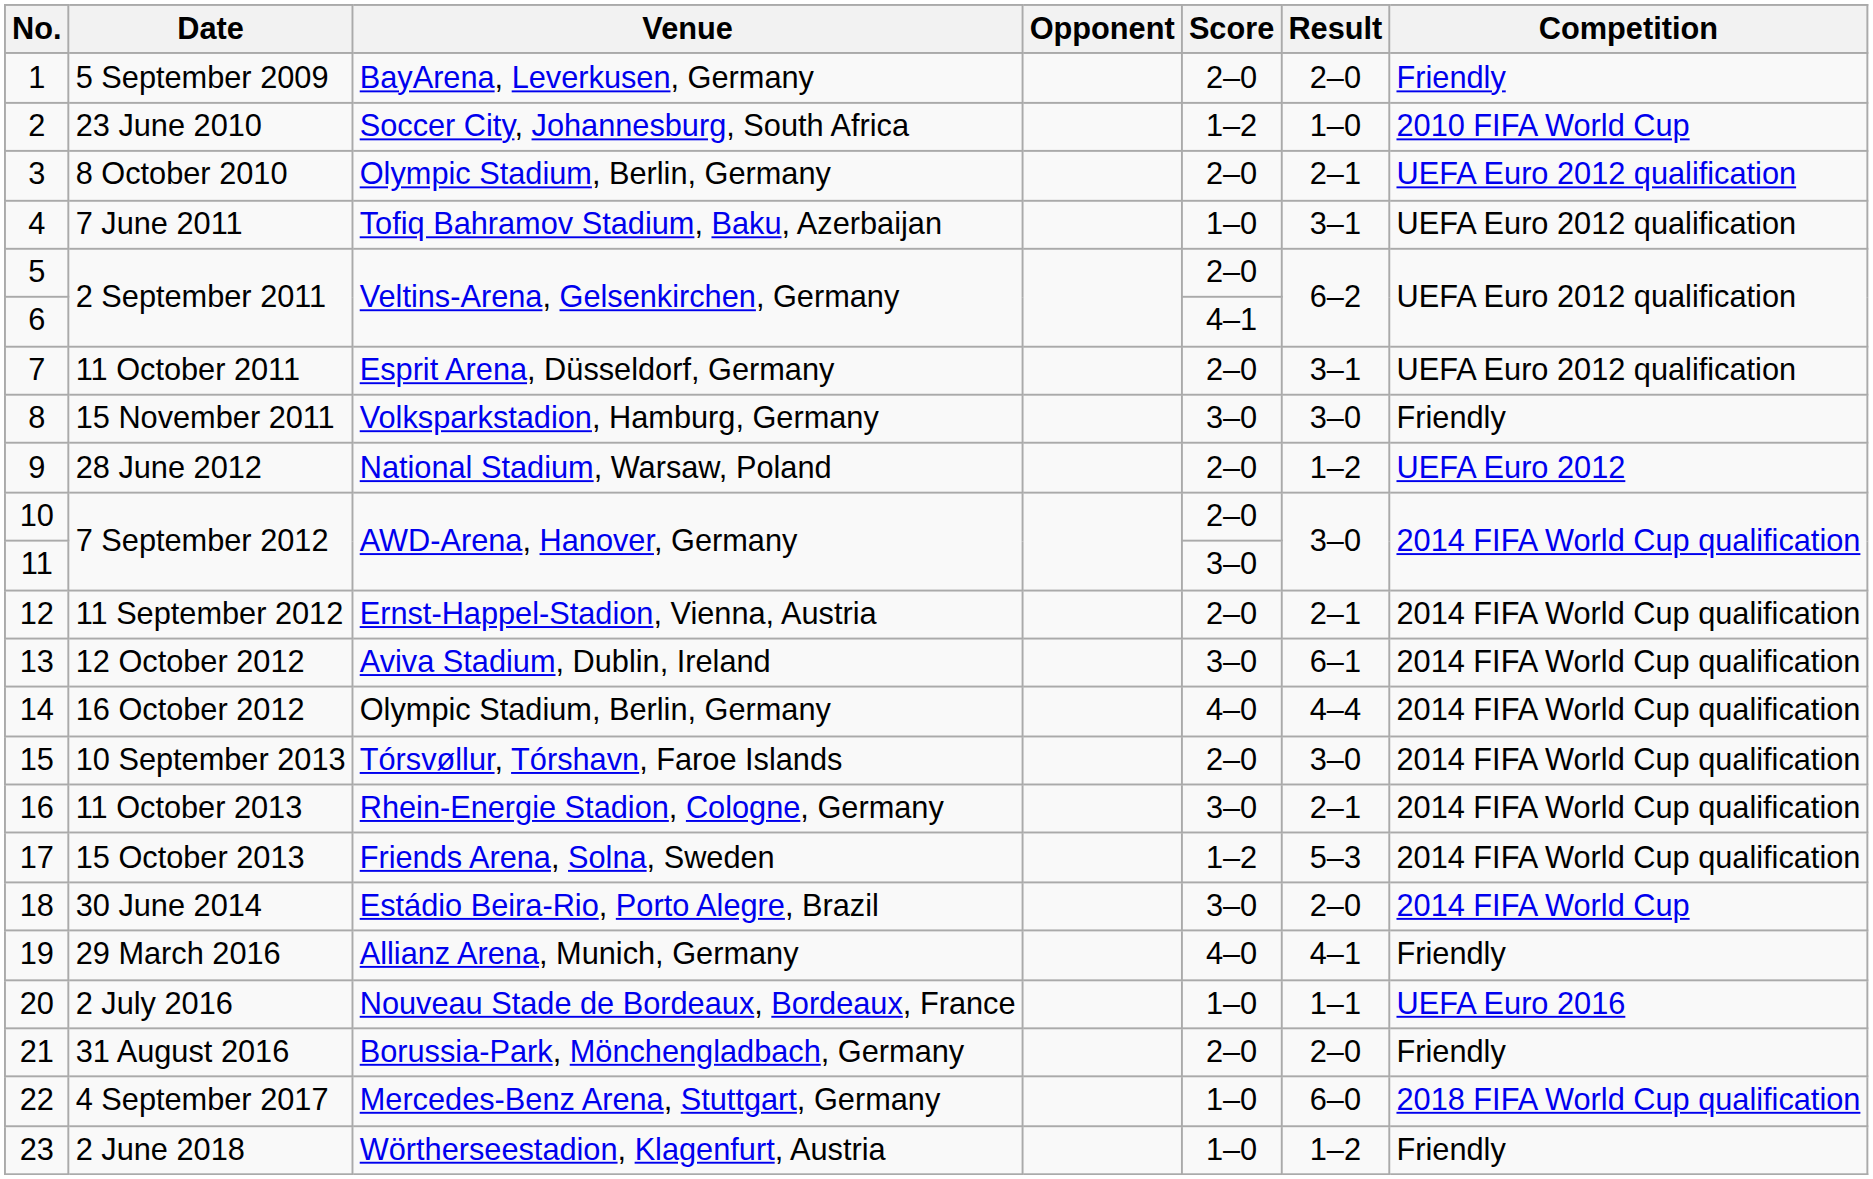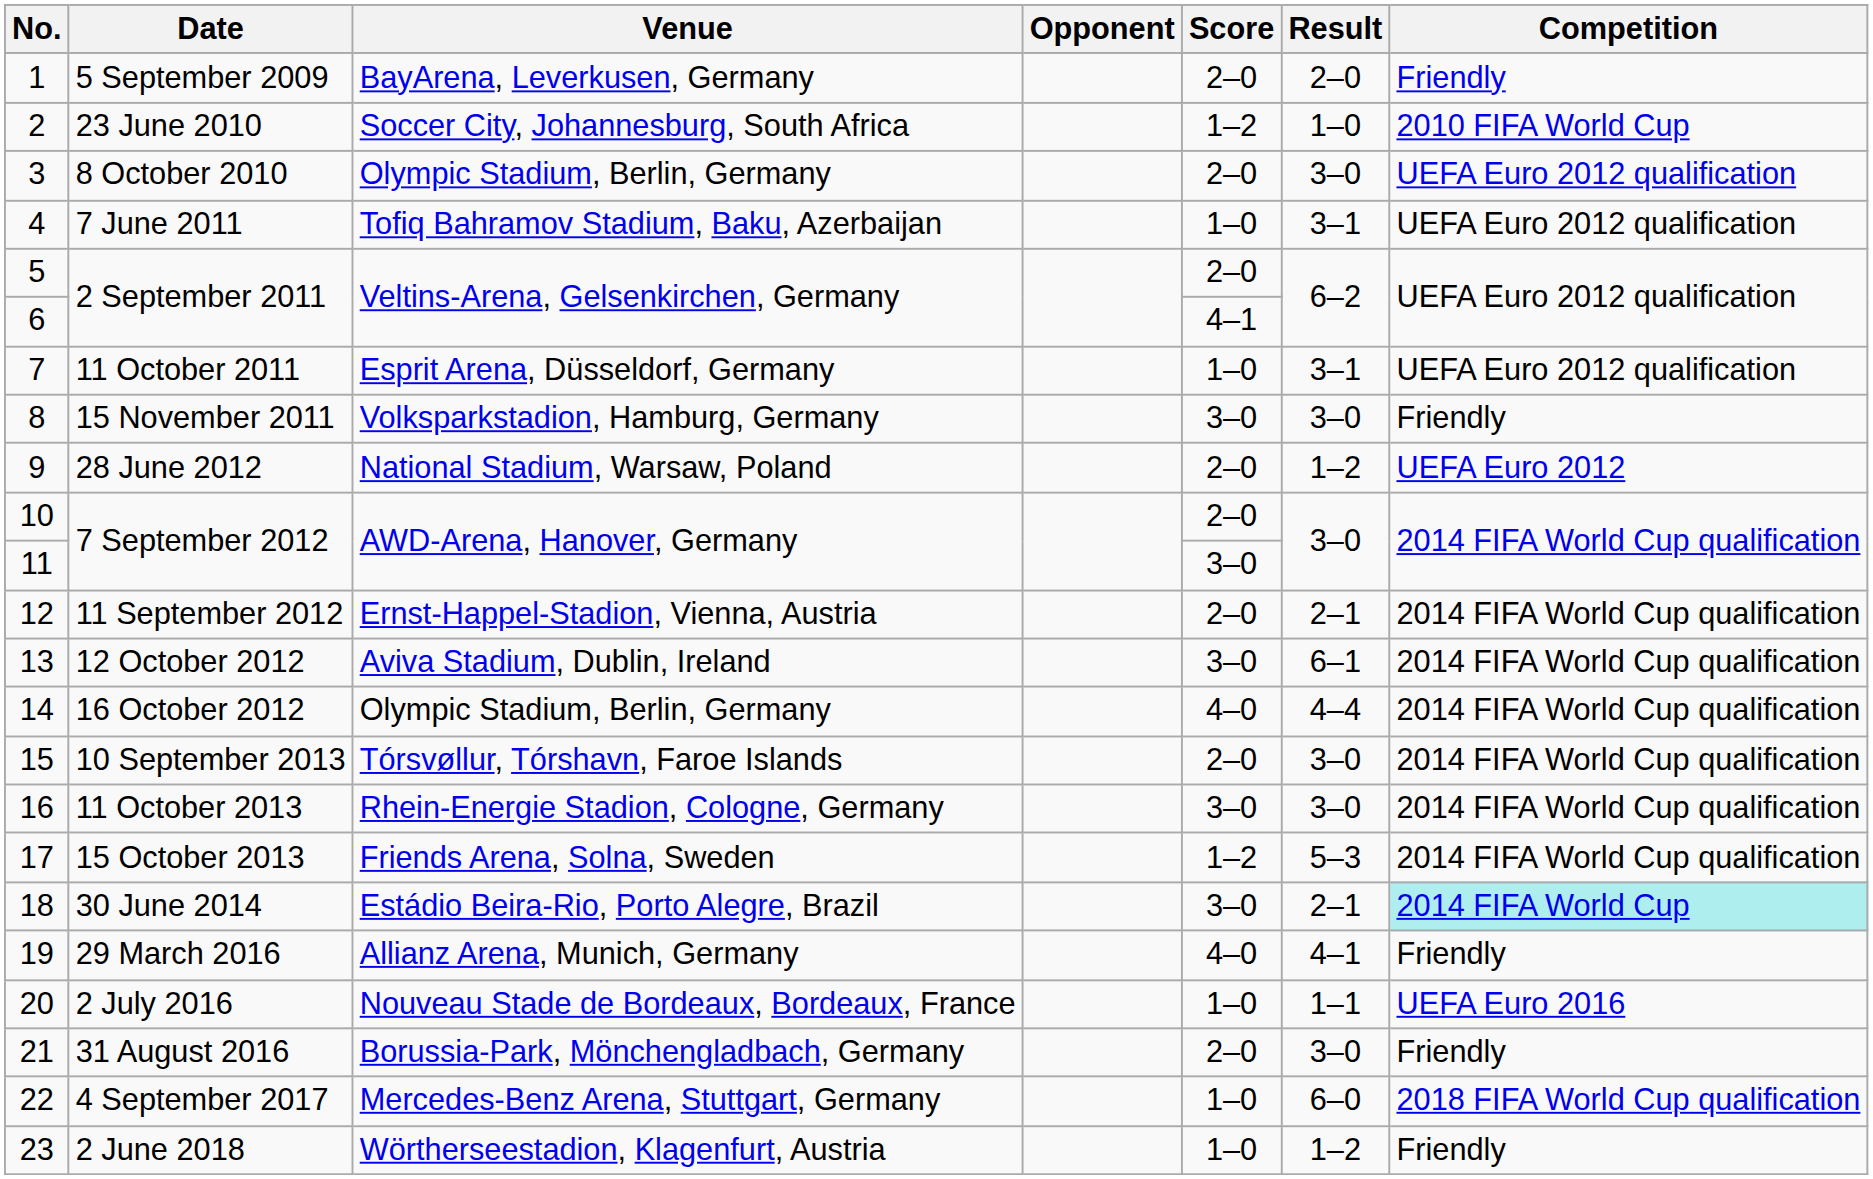 <table class="wikitable sortable">
 <tr>
 <th scope="col">No.</th>
 <th scope="col">Date</th>
 <th scope="col">Venue</th>
 <th scope="col">Opponent</th>
 <th scope="col">Score</th>
 <th scope="col">Result</th>
 <th scope="col">Competition</th>
 </tr>
 <tr>
 <td align="center">1</td>
 <td>5 September 2009</td>
 <td><a href='#'>BayArena</a>, <a href='#'>Leverkusen</a>, Germany</td>
 <td></td>
 <td align="center">2–0</td>
 <td align="center">2–0</td>
 <td><a href='#'>Friendly</a></td>
 </tr>
 <tr>
 <td align="center">2</td>
 <td>23 June 2010</td>
 <td><a href='#'>Soccer City</a>, <a href='#'>Johannesburg</a>, South Africa</td>
 <td></td>
 <td align="center">1–2</td>
 <td align="center">1–0</td>
 <td><a href='#'>2010 FIFA World Cup</a></td>
 </tr>
 <tr>
 <td align="center">3</td>
 <td>8 October 2010</td>
 <td><a href='#'>Olympic Stadium</a>, Berlin, Germany</td>
 <td></td>
 <td align="center">2–0</td>
-<td align="center">2–1</td>
+<td align="center">3–0</td>
 <td><a href='#'>UEFA Euro 2012 qualification</a></td>
 </tr>
 <tr>
 <td align="center">4</td>
 <td>7 June 2011</td>
 <td><a href='#'>Tofiq Bahramov Stadium</a>, <a href='#'>Baku</a>, Azerbaijan</td>
 <td></td>
 <td align="center">1–0</td>
 <td align="center">3–1</td>
 <td>UEFA Euro 2012 qualification</td>
 </tr>
 <tr>
 <td align="center">5</td>
 <td rowspan="2">2 September 2011</td>
 <td rowspan="2"><a href='#'>Veltins-Arena</a>, <a href='#'>Gelsenkirchen</a>, Germany</td>
 <td rowspan="2"></td>
 <td align="center">2–0</td>
 <td rowspan="2" align="center">6–2</td>
 <td rowspan="2">UEFA Euro 2012 qualification</td>
 </tr>
 <tr>
 <td align="center">6</td>
 <td align="center">4–1</td>
 </tr>
 <tr>
 <td align="center">7</td>
 <td>11 October 2011</td>
 <td><a href='#'>Esprit Arena</a>, Düsseldorf, Germany</td>
 <td></td>
-<td align="center">2–0</td>
+<td align="center">1–0</td>
 <td align="center">3–1</td>
 <td>UEFA Euro 2012 qualification</td>
 </tr>
 <tr>
 <td align="center">8</td>
 <td>15 November 2011</td>
 <td><a href='#'>Volksparkstadion</a>, Hamburg, Germany</td>
 <td></td>
 <td align="center">3–0</td>
 <td align="center">3–0</td>
 <td>Friendly</td>
 </tr>
 <tr>
 <td align="center">9</td>
 <td>28 June 2012</td>
 <td><a href='#'>National Stadium</a>, Warsaw, Poland</td>
 <td></td>
 <td align="center">2–0</td>
 <td align="center">1–2</td>
 <td><a href='#'>UEFA Euro 2012</a></td>
 </tr>
 <tr>
 <td align="center">10</td>
 <td rowspan="2">7 September 2012</td>
 <td rowspan="2"><a href='#'>AWD-Arena</a>, <a href='#'>Hanover</a>, Germany</td>
 <td rowspan="2"></td>
 <td align="center">2–0</td>
 <td rowspan="2" align="center">3–0</td>
 <td rowspan="2"><a href='#'>2014 FIFA World Cup qualification</a></td>
 </tr>
 <tr>
 <td align="center">11</td>
 <td align="center">3–0</td>
 </tr>
 <tr>
 <td align="center">12</td>
 <td>11 September 2012</td>
 <td><a href='#'>Ernst-Happel-Stadion</a>, Vienna, Austria</td>
 <td></td>
 <td align="center">2–0</td>
 <td align="center">2–1</td>
 <td>2014 FIFA World Cup qualification</td>
 </tr>
 <tr>
 <td align="center">13</td>
 <td>12 October 2012</td>
 <td><a href='#'>Aviva Stadium</a>, Dublin, Ireland</td>
 <td></td>
 <td align="center">3–0</td>
 <td align="center">6–1</td>
 <td>2014 FIFA World Cup qualification</td>
 </tr>
 <tr>
 <td align="center">14</td>
 <td>16 October 2012</td>
 <td>Olympic Stadium, Berlin, Germany</td>
 <td></td>
 <td align="center">4–0</td>
 <td align="center">4–4</td>
 <td>2014 FIFA World Cup qualification</td>
 </tr>
 <tr>
 <td align="center">15</td>
 <td>10 September 2013</td>
 <td><a href='#'>Tórsvøllur</a>, <a href='#'>Tórshavn</a>, Faroe Islands</td>
 <td></td>
 <td align="center">2–0</td>
 <td align="center">3–0</td>
 <td>2014 FIFA World Cup qualification</td>
 </tr>
 <tr>
 <td align="center">16</td>
 <td>11 October 2013</td>
 <td><a href='#'>Rhein-Energie Stadion</a>, <a href='#'>Cologne</a>, Germany</td>
 <td></td>
 <td align="center">3–0</td>
-<td align="center">2–1</td>
+<td align="center">3–0</td>
 <td>2014 FIFA World Cup qualification</td>
 </tr>
 <tr>
 <td align="center">17</td>
 <td>15 October 2013</td>
 <td><a href='#'>Friends Arena</a>, <a href='#'>Solna</a>, Sweden</td>
 <td></td>
 <td align="center">1–2</td>
 <td align="center">5–3</td>
 <td>2014 FIFA World Cup qualification</td>
 </tr>
 <tr>
 <td align="center">18</td>
 <td>30 June 2014</td>
 <td><a href='#'>Estádio Beira-Rio</a>, <a href='#'>Porto Alegre</a>, Brazil</td>
 <td></td>
 <td align="center">3–0</td>
-<td align="center">2–0</td>
-<td><a href='#'>2014 FIFA World Cup</a></td>
+<td align="center">2–1</td>
+<td style="background: paleturquoise;"><a href='#'>2014 FIFA World Cup</a></td>
 </tr>
 <tr>
 <td align="center">19</td>
 <td>29 March 2016</td>
 <td><a href='#'>Allianz Arena</a>, Munich, Germany</td>
 <td></td>
 <td align="center">4–0</td>
 <td align="center">4–1</td>
 <td>Friendly</td>
 </tr>
 <tr>
 <td align="center">20</td>
 <td>2 July 2016</td>
 <td><a href='#'>Nouveau Stade de Bordeaux</a>, <a href='#'>Bordeaux</a>, France</td>
 <td></td>
 <td align="center">1–0</td>
 <td align="center">1–1</td>
 <td><a href='#'>UEFA Euro 2016</a></td>
 </tr>
 <tr>
 <td align="center">21</td>
 <td>31 August 2016</td>
 <td><a href='#'>Borussia-Park</a>, <a href='#'>Mönchengladbach</a>, Germany</td>
 <td></td>
 <td align="center">2–0</td>
-<td align="center">2–0</td>
+<td align="center">3–0</td>
 <td>Friendly</td>
 </tr>
 <tr>
 <td align="center">22</td>
 <td>4 September 2017</td>
 <td><a href='#'>Mercedes-Benz Arena</a>, <a href='#'>Stuttgart</a>, Germany</td>
 <td></td>
 <td align="center">1–0</td>
 <td align="center">6–0</td>
 <td><a href='#'>2018 FIFA World Cup qualification</a></td>
 </tr>
 <tr>
 <td align="center">23</td>
 <td>2 June 2018</td>
 <td><a href='#'>Wörtherseestadion</a>, <a href='#'>Klagenfurt</a>, Austria</td>
 <td></td>
 <td align="center">1–0</td>
 <td align="center">1–2</td>
 <td>Friendly</td>
 </tr>
 </table>
